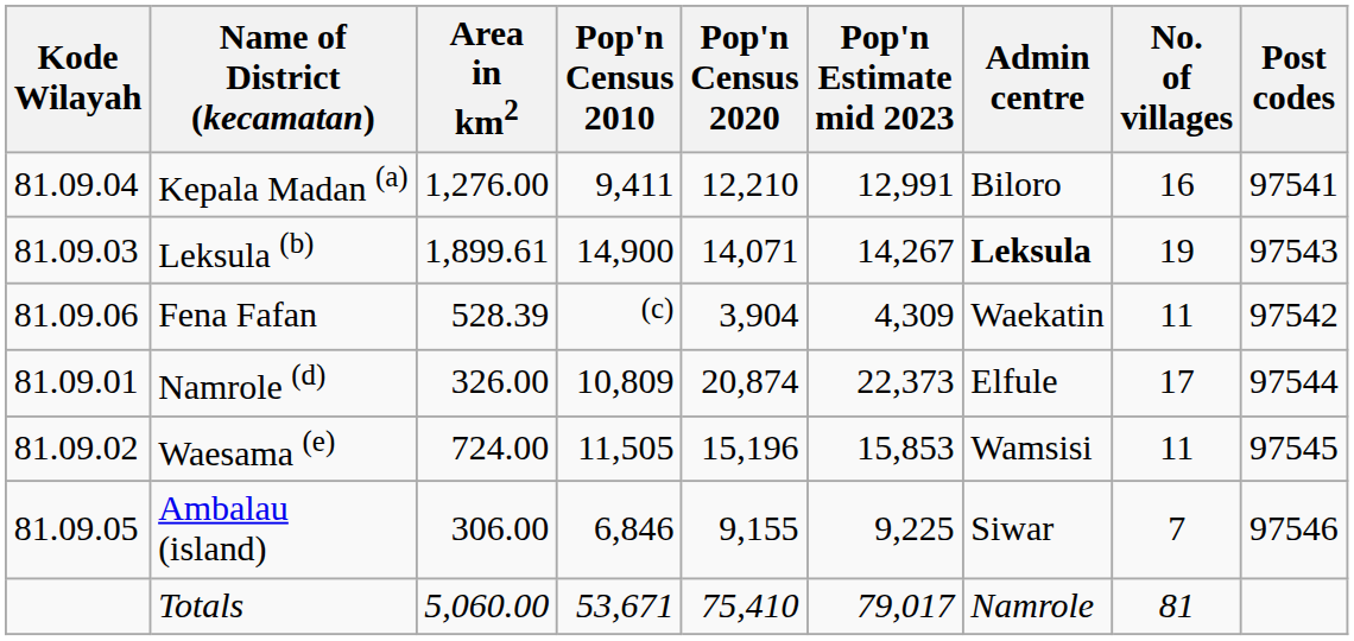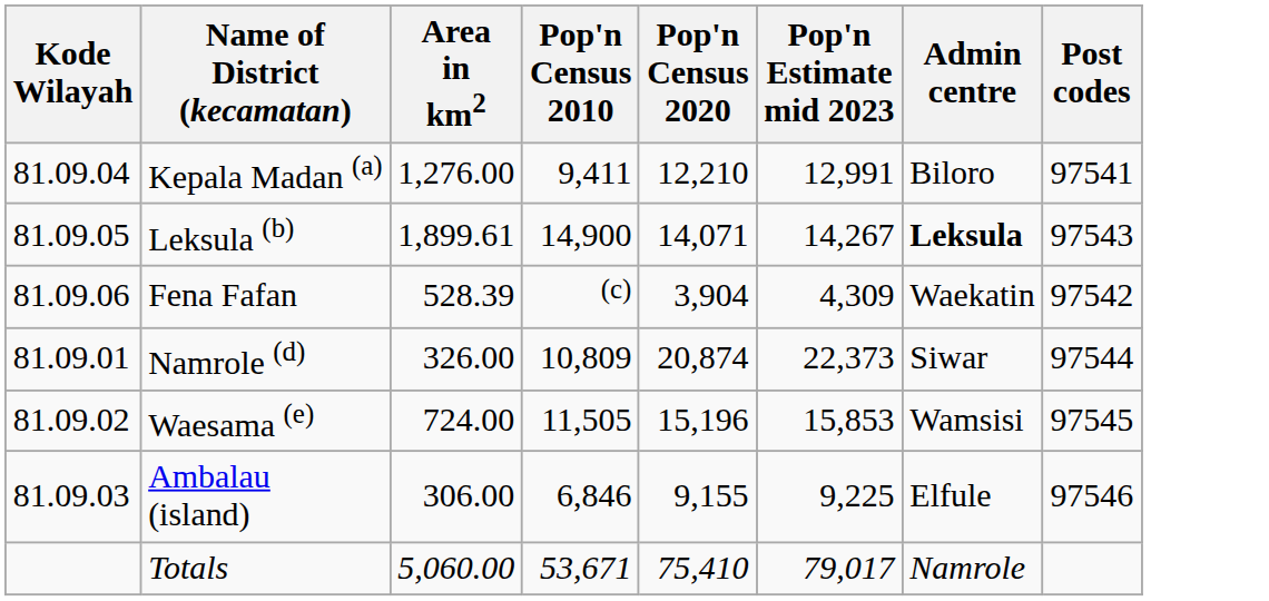 <table class="sortable wikitable">
 <tr>
 <th>Kode <br>Wilayah</th>
 <th>Name of <br>District <br> (<em>kecamatan</em>)</th>
 <th>Area <br>in<br>km<sup>2</sup></th>
 <th>Pop'n<br>Census<br>2010</th>
 <th>Pop'n<br>Census<br>2020</th>
 <th>Pop'n<br>Estimate<br>mid 2023</th>
 <th>Admin<br>centre</th>
-<th>No.<br>of <br>villages</th>
 <th>Post<br>codes</th>
 </tr>
 <tr>
 <td>81.09.04</td>
 <td>Kepala Madan <sup>(a)</sup></td>
 <td align="right">1,276.00</td>
 <td align="right">9,411</td>
 <td align="right">12,210</td>
 <td align="right">12,991</td>
 <td>Biloro</td>
-<td align="center">16</td>
 <td>97541</td>
 </tr>
 <tr>
-<td>81.09.03</td>
+<td>81.09.05</td>
 <td>Leksula <sup>(b)</sup></td>
 <td align="right">1,899.61</td>
 <td align="right">14,900</td>
 <td align="right">14,071</td>
 <td align="right">14,267</td>
 <td><strong>Leksula</strong></td>
-<td align="center">19</td>
 <td>97543</td>
 </tr>
 <tr>
 <td>81.09.06</td>
 <td>Fena Fafan</td>
 <td align="right">528.39</td>
 <td align="right"><sup>(c)</sup></td>
 <td align="right">3,904</td>
 <td align="right">4,309</td>
 <td>Waekatin</td>
-<td align="center">11</td>
 <td>97542</td>
 </tr>
 <tr>
 <td>81.09.01</td>
 <td>Namrole <sup>(d)</sup></td>
 <td align="right">326.00</td>
 <td align="right">10,809</td>
 <td align="right">20,874</td>
 <td align="right">22,373</td>
-<td>Elfule</td>
-<td align="center">17</td>
+<td>Siwar</td>
 <td>97544</td>
 </tr>
 <tr>
 <td>81.09.02</td>
 <td>Waesama <sup>(e)</sup></td>
 <td align="right">724.00</td>
 <td align="right">11,505</td>
 <td align="right">15,196</td>
 <td align="right">15,853</td>
 <td>Wamsisi</td>
-<td align="center">11</td>
 <td>97545</td>
 </tr>
 <tr>
-<td>81.09.05</td>
+<td>81.09.03</td>
 <td><a href='#'>Ambalau</a> <br>(island)</td>
 <td align="right">306.00</td>
 <td align="right">6,846</td>
 <td align="right">9,155</td>
 <td align="right">9,225</td>
-<td>Siwar</td>
-<td align="center">7</td>
+<td>Elfule</td>
 <td>97546</td>
 </tr>
 <tr>
 <td></td>
 <td><em>Totals</em></td>
 <td align="right"><em>5,060.00</em></td>
 <td align="right"><em>53,671</em></td>
 <td align="right"><em>75,410</em></td>
 <td align="right"><em>79,017</em></td>
 <td><em>Namrole</em></td>
-<td align="center"><em>81</em></td>
 <td></td>
 </tr>
 </table>
